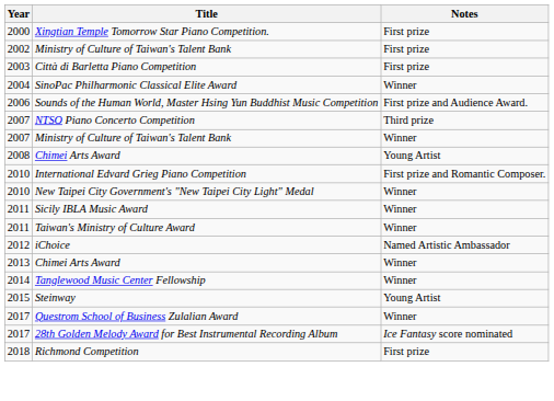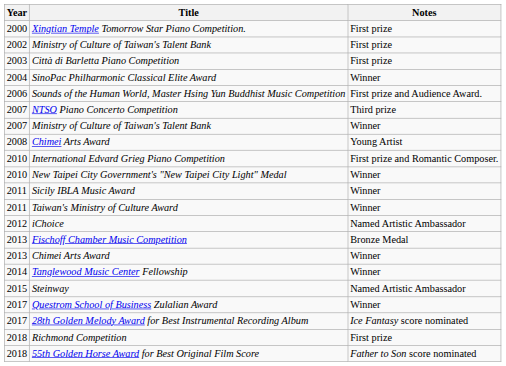 <table class="wikitable">
 <tr>
 <th>Year</th>
 <th>Title</th>
 <th>Notes</th>
 </tr>
 <tr>
 <td>2000</td>
 <td><em><a href='#'>Xingtian Temple</a> Tomorrow Star Piano Competition.</em></td>
 <td>First prize</td>
 </tr>
 <tr>
 <td>2002</td>
 <td><em>Ministry of Culture of Taiwan's Talent Bank</em></td>
 <td>First prize</td>
 </tr>
 <tr>
 <td>2003</td>
 <td><em>Città di Barletta Piano Competition</em></td>
 <td>First prize</td>
 </tr>
 <tr>
 <td>2004</td>
 <td><em>SinoPac Philharmonic Classical Elite Award</em></td>
 <td>Winner</td>
 </tr>
 <tr>
 <td>2006</td>
 <td><em>Sounds of the Human World, Master Hsing Yun Buddhist Music Competition</em></td>
 <td>First prize and Audience Award.</td>
 </tr>
 <tr>
 <td>2007</td>
 <td><em><a href='#'>NTSO</a> Piano Concerto Competition</em></td>
 <td>Third prize</td>
 </tr>
 <tr>
 <td>2007</td>
 <td><em>Ministry of Culture of Taiwan's Talent Bank</em></td>
 <td>Winner</td>
 </tr>
 <tr>
 <td>2008</td>
 <td><em><a href='#'>Chimei</a> Arts Award</em></td>
 <td>Young Artist</td>
 </tr>
 <tr>
 <td>2010</td>
 <td><em>International Edvard Grieg Piano Competition</em></td>
 <td>First prize and Romantic Composer.</td>
 </tr>
 <tr>
 <td>2010</td>
 <td><em>New Taipei City Government's "New Taipei City Light" Medal</em></td>
 <td>Winner</td>
 </tr>
 <tr>
 <td>2011</td>
 <td><em>Sicily IBLA Music Award</em></td>
 <td>Winner</td>
 </tr>
 <tr>
 <td>2011</td>
 <td><em>Taiwan's Ministry of Culture Award</em></td>
 <td>Winner</td>
 </tr>
 <tr>
 <td>2012</td>
 <td><em>iChoice</em></td>
 <td>Named Artistic Ambassador</td>
 </tr>
 <tr>
 <td>2013</td>
+<td><em><a href='#'>Fischoff Chamber Music Competition</a></em></td>
+<td>Bronze Medal</td>
+</tr>
+<tr>
+<td>2013</td>
 <td><em>Chimei Arts Award</em></td>
 <td>Winner</td>
 </tr>
 <tr>
 <td>2014</td>
 <td><em><a href='#'>Tanglewood Music Center</a></em> <em>Fellowship</em></td>
 <td>Winner</td>
 </tr>
 <tr>
 <td>2015</td>
 <td><em>Steinway</em></td>
-<td>Young Artist</td>
+<td>Named Artistic Ambassador</td>
 </tr>
 <tr>
 <td>2017</td>
 <td><em><a href='#'>Questrom School of Business</a> Zulalian Award</em></td>
 <td>Winner</td>
 </tr>
 <tr>
 <td>2017</td>
 <td><em><a href='#'>28th Golden Melody Award</a> for Best Instrumental Recording Album</em></td>
 <td><em>Ice Fantasy</em> score nominated</td>
 </tr>
 <tr>
 <td>2018</td>
 <td><em>Richmond Competition</em></td>
 <td>First prize</td>
 </tr>
+<tr>
+<td>2018</td>
+<td><em><a href='#'>55th Golden Horse Award</a> for Best Original Film Score</em></td>
+<td><em>Father to Son</em> score nominated</td>
+</tr>
 </table>
